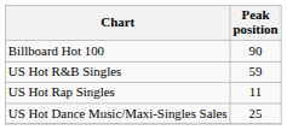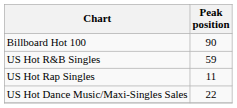 <table class="wikitable">
 <tr>
 <th>Chart</th>
 <th>Peak<br>position</th>
 </tr>
 <tr>
 <td>Billboard Hot 100</td>
 <td align="center">90</td>
 </tr>
 <tr>
 <td>US Hot R&B Singles</td>
 <td align="center">59</td>
 </tr>
 <tr>
 <td>US Hot Rap Singles</td>
 <td align="center">11</td>
 </tr>
 <tr>
 <td>US Hot Dance Music/Maxi-Singles Sales</td>
-<td align="center">25</td>
+<td align="center">22</td>
 </tr>
 <tr>
 </tr>
 </table>
